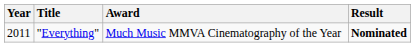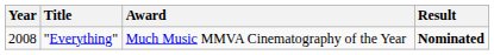 <table class="wikitable" style="width:550px;">
 <tr>
 <th style="text-align:left; vertical-align:top;">Year</th>
 <th style="text-align:left; vertical-align:top;">Title</th>
 <th style="text-align:left; vertical-align:top;">Award</th>
 <th style="text-align:left; vertical-align:top;">Result</th>
 </tr>
 <tr style="text-align:left; vertical-align:top;">
-<td>2011</td>
+<td>2008</td>
 <td>"<a href='#'>Everything</a>"</td>
 <td><a href='#'>Much Music</a> MMVA Cinematography of the Year</td>
 <td><strong>Nominated</strong></td>
 </tr>
 </table>
